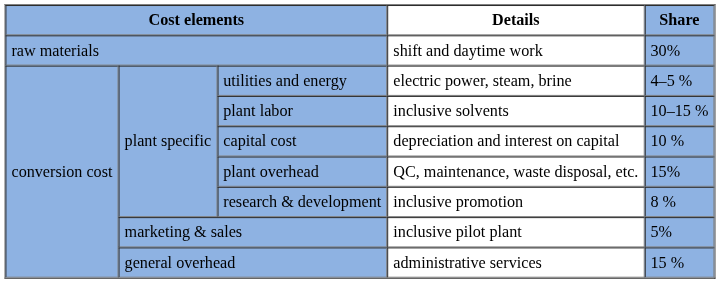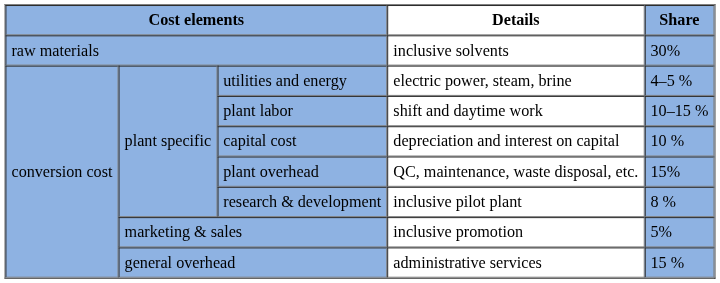 <table " border="1" cellpadding="5" cellspacing="0" align="center">
 <tr>
 <th colspan="3" style="background: #8EB2E2;">Cost elements</th>
 <th>Details</th>
 <th style="background: #8EB2E2;">Share</th>
 </tr>
 <tr>
 <td colspan="3" style="background: #8EB2E2;">raw materials</td>
-<td>shift and daytime work</td>
+<td>inclusive solvents</td>
 <td style="background: #8EB2E2;">30%</td>
 </tr>
 <tr>
 <td rowspan="7" style="background: #8EB2E2;">conversion cost</td>
 <td rowspan="5" style="background: #8EB2E2;">plant specific</td>
 <td style="background: #8EB2E2;">utilities and energy</td>
 <td>electric power, steam, brine</td>
 <td style="background: #8EB2E2;">4–5 %</td>
 </tr>
 <tr>
 <td style="background: #8EB2E2;">plant labor</td>
-<td>inclusive solvents</td>
+<td>shift and daytime work</td>
 <td style="background: #8EB2E2;">10–15 %</td>
 </tr>
 <tr>
 <td style="background: #8EB2E2;">capital cost</td>
 <td>depreciation and interest on capital</td>
 <td style="background: #8EB2E2;">10 %</td>
 </tr>
 <tr>
 <td style="background: #8EB2E2;">plant overhead</td>
 <td>QC, maintenance, waste disposal, etc.</td>
 <td style="background: #8EB2E2;">15%</td>
 </tr>
 <tr>
 <td style="background: #8EB2E2;">research & development</td>
-<td>inclusive promotion</td>
+<td>inclusive pilot plant</td>
 <td style="background: #8EB2E2;">8 %</td>
 </tr>
 <tr>
 <td colspan="2" style="background: #8EB2E2;">marketing & sales</td>
-<td>inclusive pilot plant</td>
+<td>inclusive promotion</td>
 <td style="background: #8EB2E2;">5%</td>
 </tr>
 <tr>
 <td colspan="2" style="background: #8EB2E2;">general overhead</td>
 <td>administrative services</td>
 <td style="background: #8EB2E2;">15 %</td>
 </tr>
 <tr>
 </tr>
 </table>
